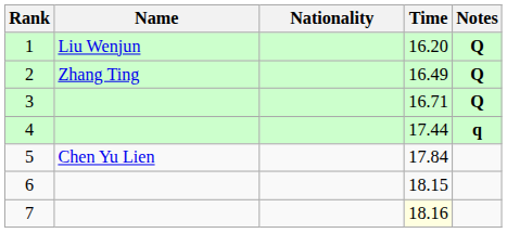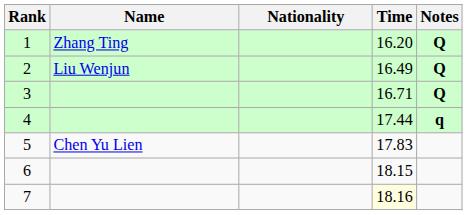 <table class="wikitable sortable" style="text-align:center">
 <tr>
 <th>Rank</th>
 <th style="width:180px">Name</th>
 <th style="width:125px">Nationality</th>
 <th>Time</th>
 <th>Notes</th>
 </tr>
 <tr style="background:#cfc;">
 <td>1</td>
-<td style="text-align:left;"><a href='#'>Liu Wenjun</a></td>
+<td style="text-align:left;"><a href='#'>Zhang Ting</a></td>
 <td style="text-align:left;"></td>
 <td>16.20</td>
 <td><strong>Q</strong></td>
 </tr>
 <tr style="background:#cfc;">
 <td>2</td>
-<td style="text-align:left;"><a href='#'>Zhang Ting</a></td>
+<td style="text-align:left;"><a href='#'>Liu Wenjun</a></td>
 <td style="text-align:left;"></td>
 <td>16.49</td>
 <td><strong>Q</strong></td>
 </tr>
 <tr style="background:#cfc;">
 <td>3</td>
 <td style="text-align:left;"></td>
 <td style="text-align:left;"></td>
 <td>16.71</td>
 <td><strong>Q</strong></td>
 </tr>
 <tr style="background:#cfc;">
 <td>4</td>
 <td style="text-align:left;"></td>
 <td style="text-align:left;"></td>
 <td>17.44</td>
 <td><strong>q</strong></td>
 </tr>
 <tr>
 <td>5</td>
 <td style="text-align:left;"><a href='#'>Chen Yu Lien</a></td>
 <td style="text-align:left;"></td>
-<td>17.84</td>
+<td>17.83</td>
 <td></td>
 </tr>
 <tr>
 <td>6</td>
 <td style="text-align:left;"></td>
 <td style="text-align:left;"></td>
 <td>18.15</td>
 <td></td>
 </tr>
 <tr>
 <td>7</td>
 <td style="text-align:left;"></td>
 <td style="text-align:left;"></td>
 <td style="background: lightyellow;">18.16</td>
 <td></td>
 </tr>
 </table>
